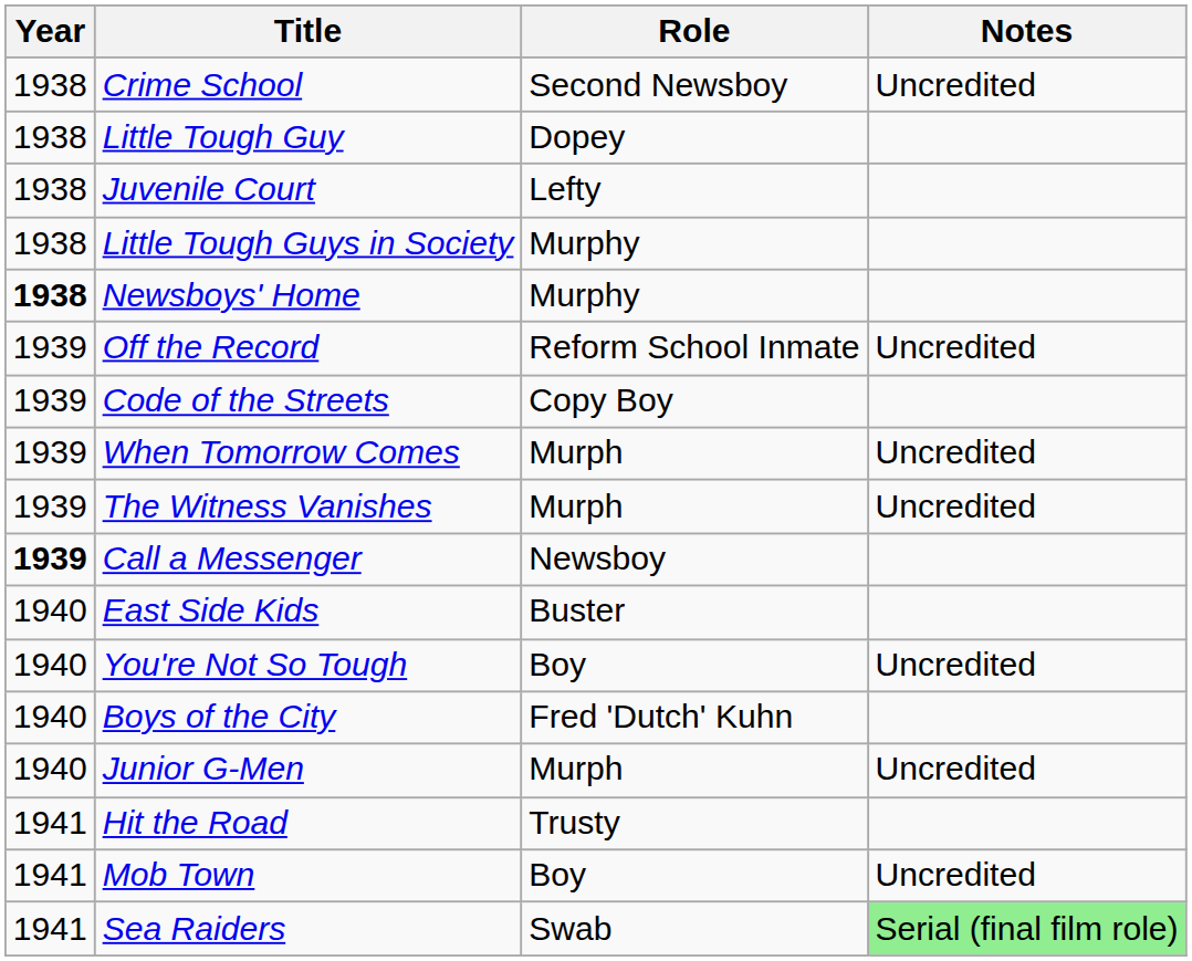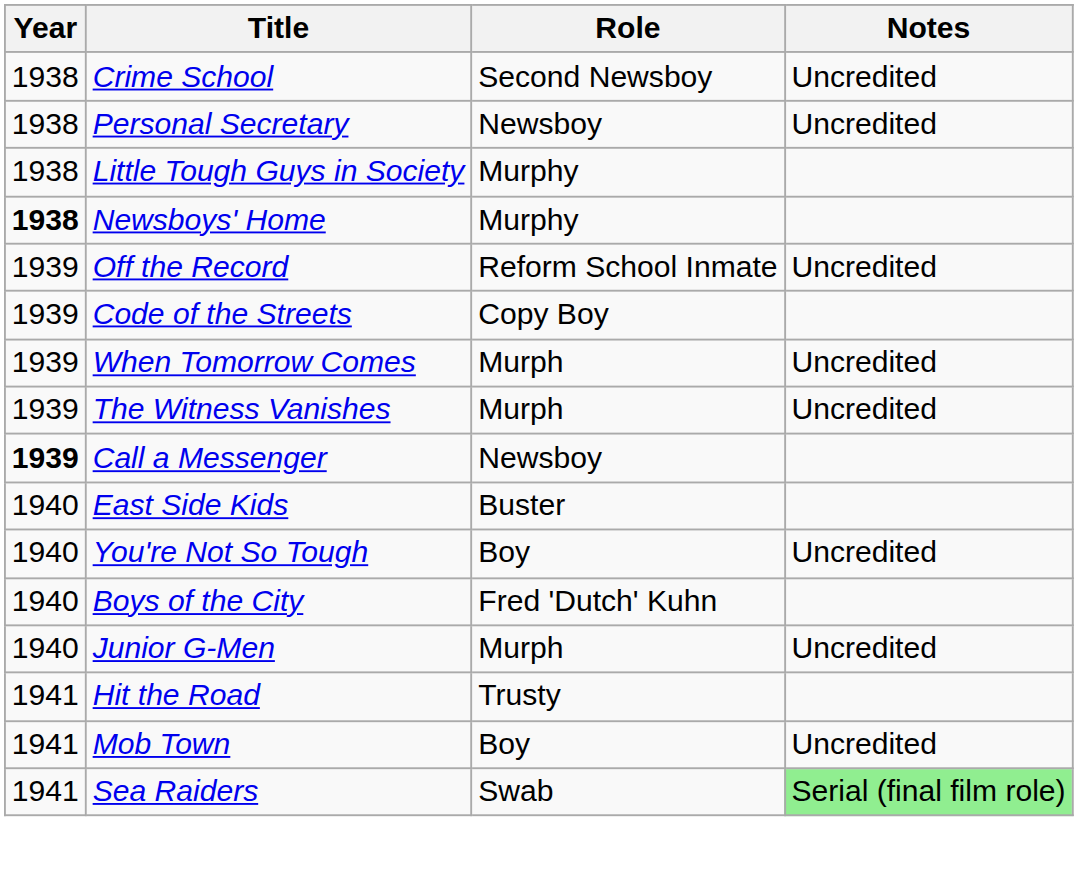 <table class="wikitable">
 <tr>
 <th>Year</th>
 <th>Title</th>
 <th>Role</th>
 <th>Notes</th>
 </tr>
 <tr>
 <td>1938</td>
 <td><em><a href='#'>Crime School</a></em></td>
 <td>Second Newsboy</td>
 <td>Uncredited</td>
 </tr>
 <tr>
 <td>1938</td>
-<td><em><a href='#'>Little Tough Guy</a></em></td>
-<td>Dopey</td>
-<td></td>
-</tr>
-<tr>
-<td>1938</td>
-<td><em><a href='#'>Juvenile Court</a></em></td>
-<td>Lefty</td>
-<td></td>
+<td><em><a href='#'>Personal Secretary</a></em></td>
+<td>Newsboy</td>
+<td>Uncredited</td>
 </tr>
 <tr>
 <td>1938</td>
 <td><em><a href='#'>Little Tough Guys in Society</a></em></td>
 <td>Murphy</td>
 <td></td>
 </tr>
 <tr>
 <td><strong>1938</strong></td>
 <td><em><a href='#'>Newsboys' Home</a></em></td>
 <td>Murphy</td>
 <td></td>
 </tr>
 <tr>
 <td>1939</td>
 <td><em><a href='#'>Off the Record</a></em></td>
 <td>Reform School Inmate</td>
 <td>Uncredited</td>
 </tr>
 <tr>
 <td>1939</td>
 <td><em><a href='#'>Code of the Streets</a></em></td>
 <td>Copy Boy</td>
 <td></td>
 </tr>
 <tr>
 <td>1939</td>
 <td><em><a href='#'>When Tomorrow Comes</a></em></td>
 <td>Murph</td>
 <td>Uncredited</td>
 </tr>
 <tr>
 <td>1939</td>
 <td><em><a href='#'>The Witness Vanishes</a></em></td>
 <td>Murph</td>
 <td>Uncredited</td>
 </tr>
 <tr>
 <td><strong>1939</strong></td>
 <td><em><a href='#'>Call a Messenger</a></em></td>
 <td>Newsboy</td>
 <td></td>
 </tr>
 <tr>
 <td>1940</td>
 <td><em><a href='#'>East Side Kids</a></em></td>
 <td>Buster</td>
 <td></td>
 </tr>
 <tr>
 <td>1940</td>
 <td><em><a href='#'>You're Not So Tough</a></em></td>
 <td>Boy</td>
 <td>Uncredited</td>
 </tr>
 <tr>
 <td>1940</td>
 <td><em><a href='#'>Boys of the City</a></em></td>
 <td>Fred 'Dutch' Kuhn</td>
 <td></td>
 </tr>
 <tr>
 <td>1940</td>
 <td><em><a href='#'>Junior G-Men</a></em></td>
 <td>Murph</td>
 <td>Uncredited</td>
 </tr>
 <tr>
 <td>1941</td>
 <td><em><a href='#'>Hit the Road</a></em></td>
 <td>Trusty</td>
 <td></td>
 </tr>
 <tr>
 <td>1941</td>
 <td><em><a href='#'>Mob Town</a></em></td>
 <td>Boy</td>
 <td>Uncredited</td>
 </tr>
 <tr>
 <td>1941</td>
 <td><em><a href='#'>Sea Raiders</a></em></td>
 <td>Swab</td>
 <td style="background: lightgreen;">Serial (final film role)</td>
 </tr>
 </table>
